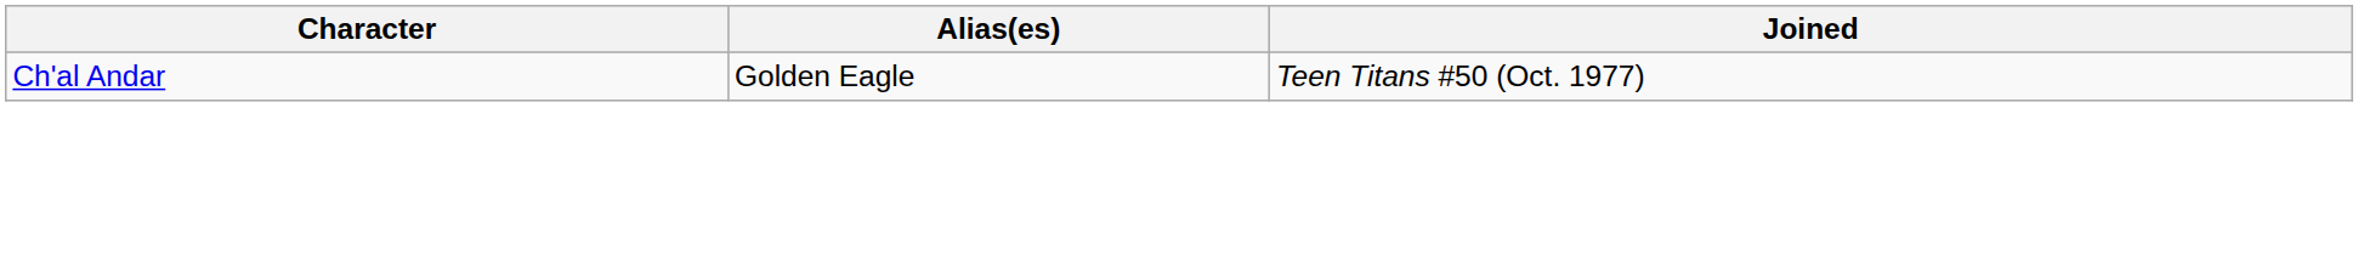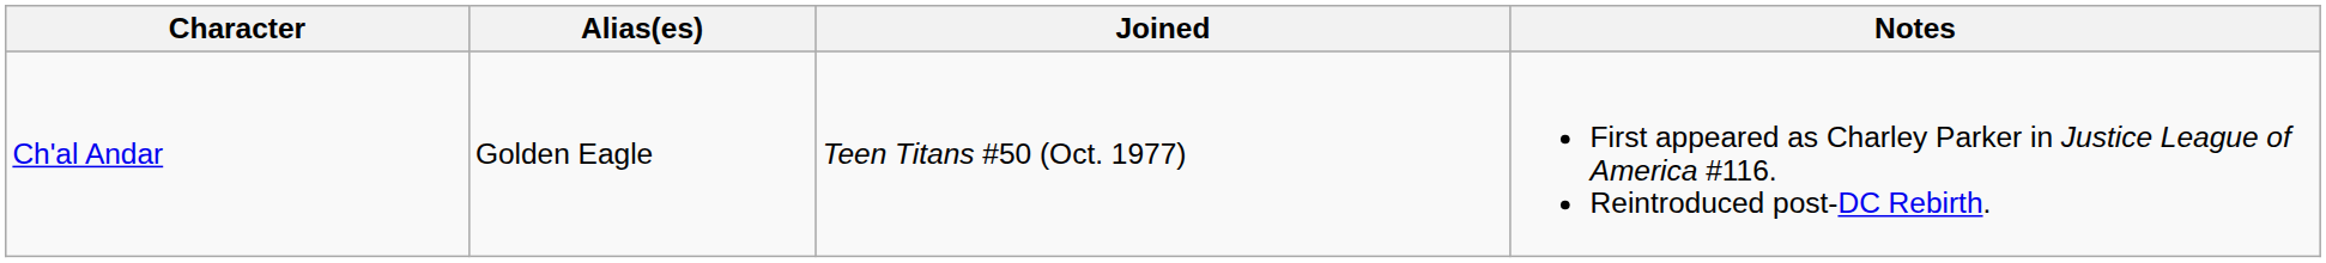 <table class="wikitable" width=100%>
 <tr>
 <th width=20%>Character</th>
 <th width=15%>Alias(es)</th>
 <th width="30%">Joined</th>
+<th width="35%">Notes</th>
 </tr>
 <tr>
 <td valign="center"><a href='#'>Ch'al Andar</a></td>
 <td valign="center">Golden Eagle</td>
 <td><em>Teen Titans</em> #50 (Oct. 1977)</td>
+<td valign="center"><br><ul><li>First appeared as Charley Parker in <em>Justice League of America</em> #116.</li><li>Reintroduced post-<a href='#'>DC Rebirth</a>.</li></ul></td>
 </tr>
 </table>
